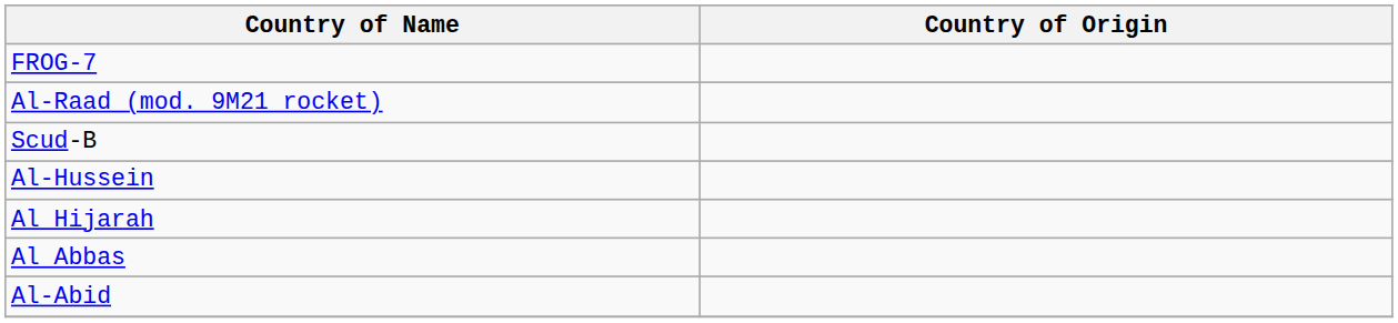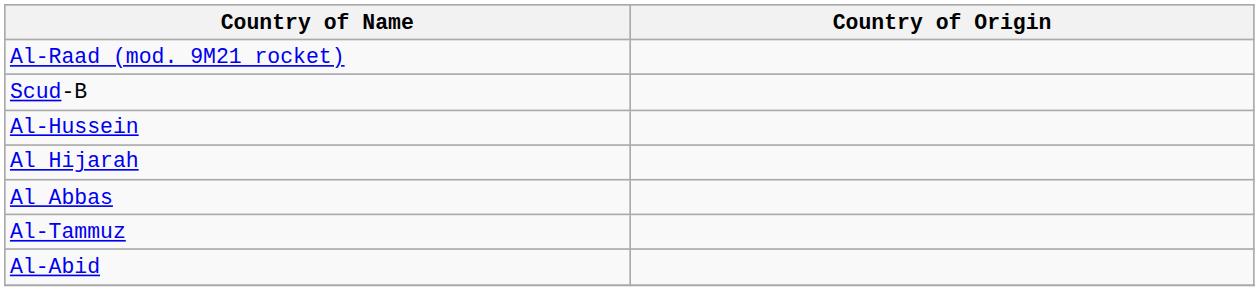 <table class="wikitable" border="0" width="60%">
 <tr>
 <th width="5%">Country of Name</th>
 <th width="5%">Country of Origin</th>
-</tr>
-<tr>
-<td><a href='#'>FROG-7</a></td>
-<td></td>
 </tr>
 <tr>
 <td><a href='#'>Al-Raad (mod. 9M21 rocket)</a></td>
 <td></td>
 </tr>
 <tr>
 <td><a href='#'>Scud</a>-B</td>
 <td></td>
 </tr>
 <tr>
 <td><a href='#'>Al-Hussein</a></td>
 <td></td>
 </tr>
 <tr>
 <td><a href='#'>Al Hijarah</a></td>
 <td></td>
 </tr>
 <tr>
 <td><a href='#'>Al Abbas</a></td>
 <td></td>
 </tr>
 <tr>
+<td><a href='#'>Al-Tammuz</a></td>
+<td></td>
+</tr>
+<tr>
 <td><a href='#'>Al-Abid</a></td>
 <td></td>
 </tr>
 <tr>
 </tr>
 </table>
